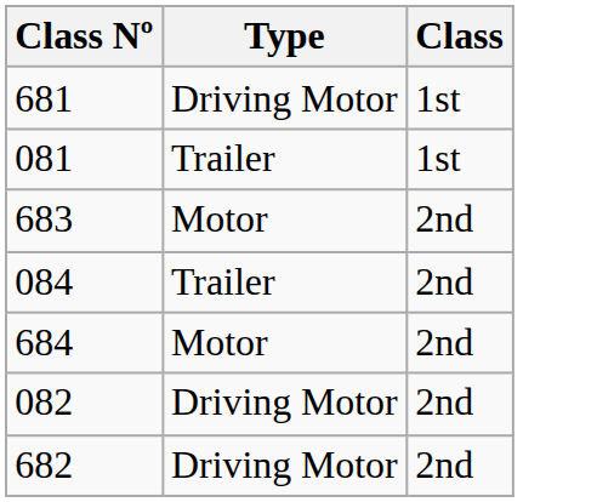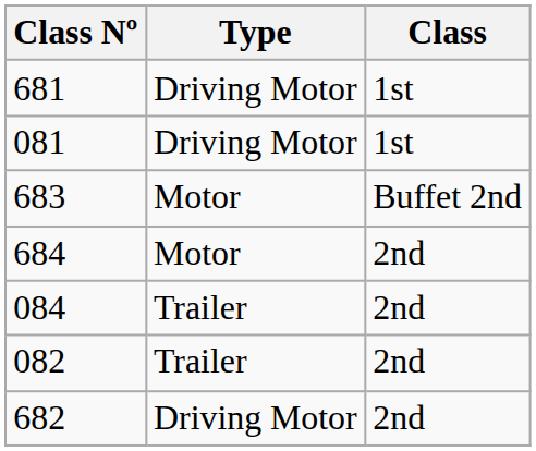 <table class="wikitable sortable">
 <tr>
 <th>Class Nº</th>
 <th>Type</th>
 <th>Class</th>
 </tr>
 <tr>
 <td>681</td>
 <td>Driving Motor</td>
 <td>1st</td>
 </tr>
 <tr>
 <td>081</td>
-<td>Trailer</td>
+<td>Driving Motor</td>
 <td>1st</td>
 </tr>
 <tr>
 <td>683</td>
+<td>Motor</td>
+<td>Buffet 2nd</td>
+</tr>
+<tr>
+<td>684</td>
 <td>Motor</td>
 <td>2nd</td>
 </tr>
 <tr>
 <td>084</td>
 <td>Trailer</td>
 <td>2nd</td>
 </tr>
 <tr>
-<td>684</td>
-<td>Motor</td>
-<td>2nd</td>
-</tr>
-<tr>
 <td>082</td>
-<td>Driving Motor</td>
+<td>Trailer</td>
 <td>2nd</td>
 </tr>
 <tr>
 <td>682</td>
 <td>Driving Motor</td>
 <td>2nd</td>
 </tr>
 </table>
